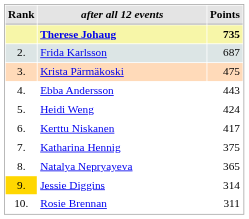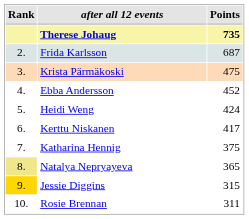 <table cellspacing="1" cellpadding="3" style="border:1px solid #AAAAAA;font-size:86%">
 <tr style="background-color: #E4E4E4;">
 <th style="border-bottom:1px solid #AAAAAA" width=10>Rank</th>
 <th style="border-bottom:1px solid #AAAAAA" width=200><em>after all 12 events</em></th>
 <th style="border-bottom:1px solid #AAAAAA" width=20 align=right>Points</th>
 </tr>
 <tr style="background:#f7f6a8;">
 <td align=center></td>
 <td> <strong><a href='#'>Therese Johaug</a></strong></td>
 <td align=right><strong>735</strong></td>
 </tr>
 <tr style="background:#dce5e5;">
 <td align=center>2.</td>
 <td> <a href='#'>Frida Karlsson</a></td>
 <td align=right>687</td>
 </tr>
 <tr style="background:#ffdab9;">
 <td align=center>3.</td>
 <td> <a href='#'>Krista Pärmäkoski</a></td>
 <td align=right>475</td>
 </tr>
 <tr>
 <td align=center>4.</td>
 <td> <a href='#'>Ebba Andersson</a></td>
-<td align=right>443</td>
+<td align=right>452</td>
 </tr>
 <tr>
 <td align=center>5.</td>
 <td> <a href='#'>Heidi Weng</a></td>
 <td align=right>424</td>
 </tr>
 <tr>
 <td align=center>6.</td>
 <td> <a href='#'>Kerttu Niskanen</a></td>
 <td align=right>417</td>
 </tr>
 <tr>
 <td align=center>7.</td>
 <td> <a href='#'>Katharina Hennig</a></td>
 <td align=right>375</td>
 </tr>
 <tr>
-<td align=center>8.</td>
+<td align=center style="background: khaki;">8.</td>
 <td> <a href='#'>Natalya Nepryayeva</a></td>
 <td align=right>365</td>
 </tr>
 <tr>
 <td align=center style="background: gold;">9.</td>
 <td> <a href='#'>Jessie Diggins</a></td>
-<td align=right>314</td>
+<td align=right>315</td>
 </tr>
 <tr>
 <td align=center>10.</td>
 <td> <a href='#'>Rosie Brennan</a></td>
 <td align=right>311</td>
 </tr>
 </table>
